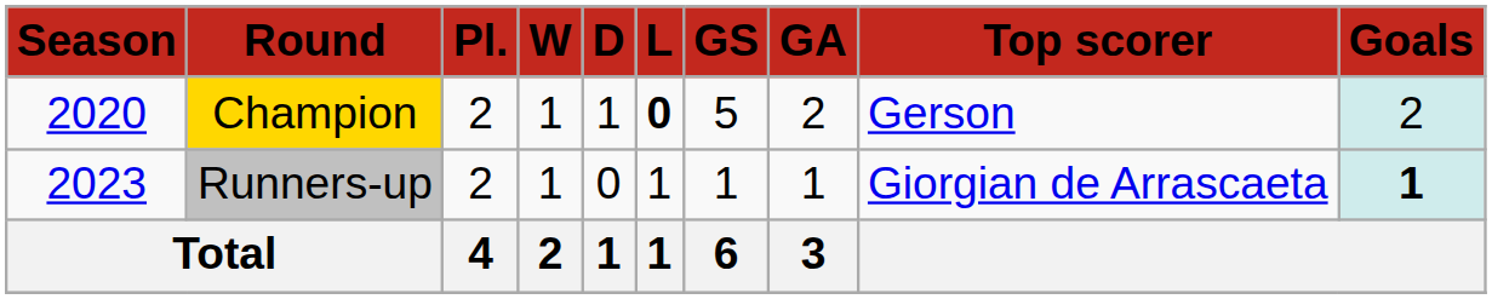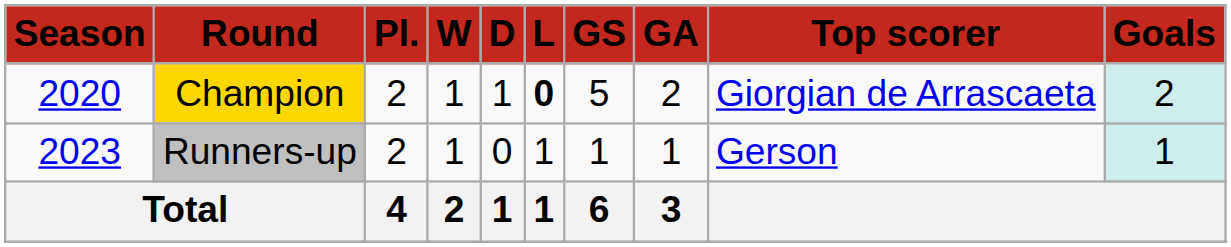 <table class="wikitable">
 <tr style="background:#C3281E; text-align:center;">
 <td><span><strong>Season</strong></span></td>
 <td><span><strong>Round</strong></span></td>
 <td><span><strong>Pl.</strong></span></td>
 <td><span><strong>W</strong></span></td>
 <td><span><strong>D</strong></span></td>
 <td><span><strong>L</strong></span></td>
 <td><span><strong>GS</strong></span></td>
 <td><span><strong>GA</strong></span></td>
 <td><span><strong>Top scorer</strong></span></td>
 <td><span><strong>Goals</strong></span></td>
 </tr>
 <tr>
 <td align=center><a href='#'>2020</a></td>
 <td align=center bgcolor="gold">Champion</td>
 <td align=center>2</td>
 <td align=center>1</td>
 <td align=center>1</td>
 <td align=center><strong>0</strong></td>
 <td align=center>5</td>
 <td align=center>2</td>
-<td align=left> <a href='#'>Gerson</a></td>
+<td align=left> <a href='#'>Giorgian de Arrascaeta</a></td>
 <td align=center bgcolor="#cfecec">2</td>
 </tr>
 <tr>
 <td align=center><a href='#'>2023</a></td>
 <td align=center bgcolor="silver">Runners-up</td>
 <td align=center>2</td>
 <td align=center>1</td>
 <td align=center>0</td>
 <td align=center>1</td>
 <td align=center>1</td>
 <td align=center>1</td>
-<td align=left> <a href='#'>Giorgian de Arrascaeta</a></td>
-<td align=center bgcolor="#cfecec"><strong>1</strong></td>
+<td align=left> <a href='#'>Gerson</a></td>
+<td align=center bgcolor="#cfecec">1</td>
 </tr>
 <tr>
 <th colspan="2"><strong>Total</strong></th>
 <th align=center>4</th>
 <th align=center>2</th>
 <th align=center>1</th>
 <th align=center>1</th>
 <th align=center>6</th>
 <th align=center>3</th>
 <th colspan="2"></th>
 </tr>
 <tr>
 </tr>
 </table>
